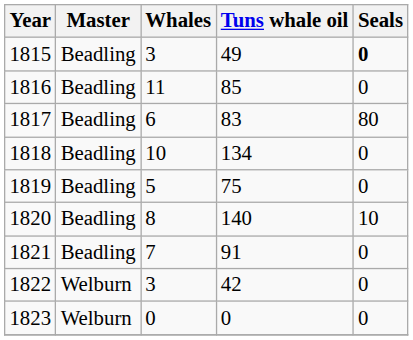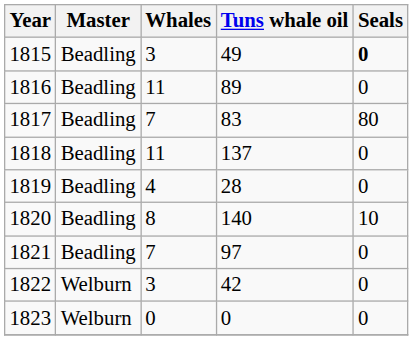 <table class="sortable wikitable">
 <tr>
 <th>Year</th>
 <th>Master</th>
 <th>Whales</th>
 <th><a href='#'>Tuns</a> whale oil</th>
 <th>Seals</th>
 </tr>
 <tr>
 <td>1815</td>
 <td>Beadling</td>
 <td>3</td>
 <td>49</td>
 <td><strong>0</strong></td>
 </tr>
 <tr>
 <td>1816</td>
 <td>Beadling</td>
 <td>11</td>
-<td>85</td>
+<td>89</td>
 <td>0</td>
 </tr>
 <tr>
 <td>1817</td>
 <td>Beadling</td>
-<td>6</td>
+<td>7</td>
 <td>83</td>
 <td>80</td>
 </tr>
 <tr>
 <td>1818</td>
 <td>Beadling</td>
-<td>10</td>
-<td>134</td>
+<td>11</td>
+<td>137</td>
 <td>0</td>
 </tr>
 <tr>
 <td>1819</td>
 <td>Beadling</td>
-<td>5</td>
-<td>75</td>
+<td>4</td>
+<td>28</td>
 <td>0</td>
 </tr>
 <tr>
 <td>1820</td>
 <td>Beadling</td>
 <td>8</td>
 <td>140</td>
 <td>10</td>
 </tr>
 <tr>
 <td>1821</td>
 <td>Beadling</td>
 <td>7</td>
-<td>91</td>
+<td>97</td>
 <td>0</td>
 </tr>
 <tr>
 <td>1822</td>
 <td>Welburn</td>
 <td>3</td>
 <td>42</td>
 <td>0</td>
 </tr>
 <tr>
 <td>1823</td>
 <td>Welburn</td>
 <td>0</td>
 <td>0</td>
 <td>0</td>
 </tr>
 <tr>
 </tr>
 </table>
